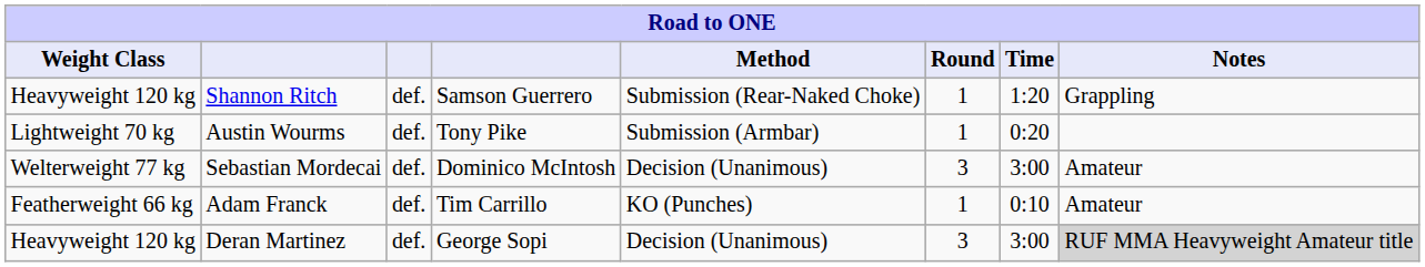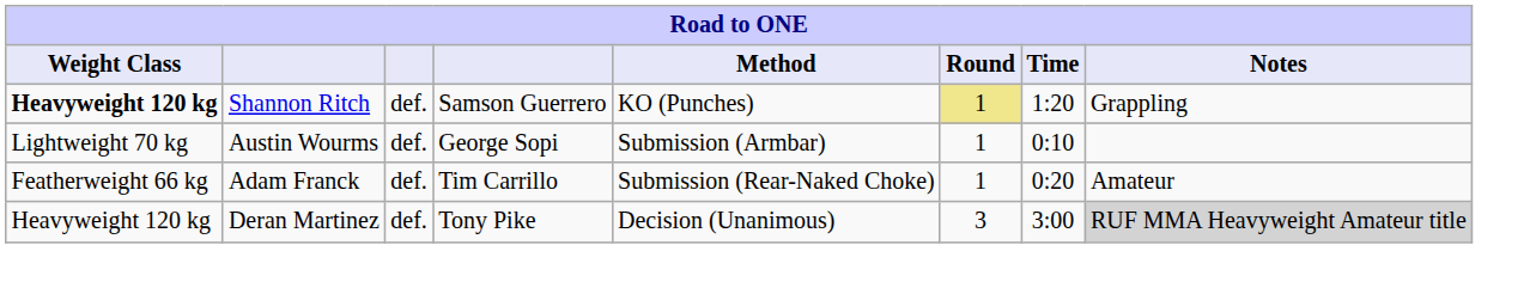 <table class="wikitable" style="font-size: 80%;">
 <tr>
 <th colspan="8" style="background-color: #ccf; color: #000080; text-align: center;"><strong>Road to ONE</strong></th>
 </tr>
 <tr>
 <th colspan="1" style="background-color: #E6E8FA; color: #000000; text-align: center;">Weight Class</th>
 <th colspan="1" style="background-color: #E6E8FA; color: #000000; text-align: center;"></th>
 <th colspan="1" style="background-color: #E6E8FA; color: #000000; text-align: center;"></th>
 <th colspan="1" style="background-color: #E6E8FA; color: #000000; text-align: center;"></th>
 <th colspan="1" style="background-color: #E6E8FA; color: #000000; text-align: center;">Method</th>
 <th colspan="1" style="background-color: #E6E8FA; color: #000000; text-align: center;">Round</th>
 <th colspan="1" style="background-color: #E6E8FA; color: #000000; text-align: center;">Time</th>
 <th colspan="1" style="background-color: #E6E8FA; color: #000000; text-align: center;">Notes</th>
 </tr>
 <tr>
-<td>Heavyweight 120 kg</td>
+<td><strong>Heavyweight 120 kg</strong></td>
 <td> <a href='#'>Shannon Ritch</a></td>
 <td align=center>def.</td>
 <td> Samson Guerrero</td>
-<td>Submission (Rear-Naked Choke)</td>
-<td align=center>1</td>
+<td>KO (Punches)</td>
+<td align=center style="background: khaki;">1</td>
 <td align=center>1:20</td>
 <td>Grappling</td>
 </tr>
 <tr>
 <td>Lightweight 70 kg</td>
 <td> Austin Wourms</td>
 <td align=center>def.</td>
-<td> Tony Pike</td>
+<td> George Sopi</td>
 <td>Submission (Armbar)</td>
 <td align=center>1</td>
-<td align=center>0:20</td>
+<td align=center>0:10</td>
 <td></td>
-</tr>
-<tr>
-<td>Welterweight 77 kg</td>
-<td> Sebastian Mordecai</td>
-<td align=center>def.</td>
-<td> Dominico McIntosh</td>
-<td>Decision (Unanimous)</td>
-<td align=center>3</td>
-<td align=center>3:00</td>
-<td>Amateur</td>
 </tr>
 <tr>
 <td>Featherweight 66 kg</td>
 <td> Adam Franck</td>
 <td align=center>def.</td>
 <td> Tim Carrillo</td>
-<td>KO (Punches)</td>
+<td>Submission (Rear-Naked Choke)</td>
 <td align=center>1</td>
-<td align=center>0:10</td>
+<td align=center>0:20</td>
 <td>Amateur</td>
 </tr>
 <tr>
 <td>Heavyweight 120 kg</td>
 <td> Deran Martinez</td>
 <td align=center>def.</td>
-<td> George Sopi</td>
+<td> Tony Pike</td>
 <td>Decision (Unanimous)</td>
 <td align=center>3</td>
 <td align=center>3:00</td>
 <td style="background: lightgrey;">RUF MMA Heavyweight Amateur title</td>
 </tr>
 </table>
